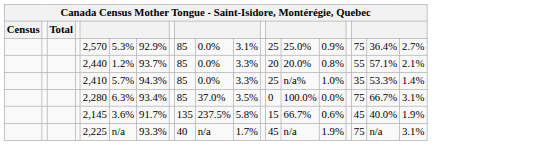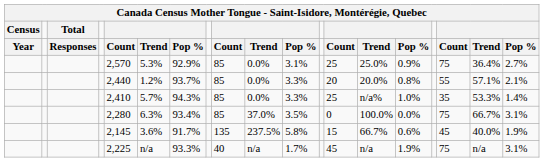 <table class="wikitable">
 <tr>
 <th colspan="19">Canada Census Mother Tongue - Saint-Isidore, Montérégie, Quebec</th>
 </tr>
 <tr>
 <th>Census</th>
 <td></td>
 <th>Total</th>
 <td colspan="1"></td>
 <th colspan="3"></th>
 <td colspan="1"></td>
 <th colspan="3"></th>
 <td colspan="1"></td>
 <th colspan="3"></th>
 <td colspan="1"></td>
 <th colspan="3"></th>
+</tr>
+<tr>
+<th>Year</th>
+<td></td>
+<th>Responses</th>
+<td></td>
+<th>Count</th>
+<th>Trend</th>
+<th>Pop %</th>
+<td></td>
+<th>Count</th>
+<th>Trend</th>
+<th>Pop %</th>
+<td></td>
+<th>Count</th>
+<th>Trend</th>
+<th>Pop %</th>
+<td></td>
+<th>Count</th>
+<th>Trend</th>
+<th>Pop %</th>
 </tr>
 <tr>
 <td></td>
 <td></td>
 <td></td>
 <td></td>
 <td>2,570</td>
 <td> 5.3%</td>
 <td>92.9%</td>
 <td></td>
 <td>85</td>
 <td> 0.0%</td>
 <td>3.1%</td>
 <td></td>
 <td>25</td>
 <td> 25.0%</td>
 <td>0.9%</td>
 <td></td>
 <td>75</td>
 <td> 36.4%</td>
 <td>2.7%</td>
 </tr>
 <tr>
 <td></td>
 <td></td>
 <td></td>
 <td></td>
 <td>2,440</td>
 <td> 1.2%</td>
 <td>93.7%</td>
 <td></td>
 <td>85</td>
 <td> 0.0%</td>
 <td>3.3%</td>
 <td></td>
 <td>20</td>
 <td> 20.0%</td>
 <td>0.8%</td>
 <td></td>
 <td>55</td>
 <td> 57.1%</td>
 <td>2.1%</td>
 </tr>
 <tr>
 <td></td>
 <td></td>
 <td></td>
 <td></td>
 <td>2,410</td>
 <td> 5.7%</td>
 <td>94.3%</td>
 <td></td>
 <td>85</td>
 <td> 0.0%</td>
 <td>3.3%</td>
 <td></td>
 <td>25</td>
 <td> n/a%</td>
 <td>1.0%</td>
 <td></td>
 <td>35</td>
 <td> 53.3%</td>
 <td>1.4%</td>
 </tr>
 <tr>
 <td></td>
 <td></td>
 <td></td>
 <td></td>
 <td>2,280</td>
 <td> 6.3%</td>
 <td>93.4%</td>
 <td></td>
 <td>85</td>
 <td> 37.0%</td>
 <td>3.5%</td>
 <td></td>
 <td>0</td>
 <td> 100.0%</td>
 <td>0.0%</td>
 <td></td>
 <td>75</td>
 <td> 66.7%</td>
 <td>3.1%</td>
 </tr>
 <tr>
 <td></td>
 <td></td>
 <td></td>
 <td></td>
 <td>2,145</td>
 <td> 3.6%</td>
 <td>91.7%</td>
 <td></td>
 <td>135</td>
 <td> 237.5%</td>
 <td>5.8%</td>
 <td></td>
 <td>15</td>
 <td> 66.7%</td>
 <td>0.6%</td>
 <td></td>
 <td>45</td>
 <td> 40.0%</td>
 <td>1.9%</td>
 </tr>
 <tr>
 <td></td>
 <td></td>
 <td></td>
 <td></td>
 <td>2,225</td>
 <td>n/a</td>
 <td>93.3%</td>
 <td></td>
 <td>40</td>
 <td>n/a</td>
 <td>1.7%</td>
 <td></td>
 <td>45</td>
 <td>n/a</td>
 <td>1.9%</td>
 <td></td>
 <td>75</td>
 <td>n/a</td>
 <td>3.1%</td>
 </tr>
 </table>
